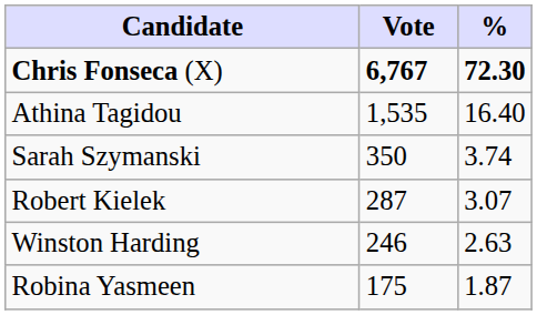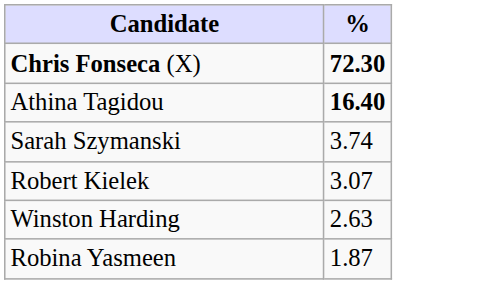 <table class="wikitable">
 <tr>
 <th style="background:#ddf; width:200px;">Candidate</th>
-<th style="background:#ddf; width:50px;">Vote</th>
 <th style="background:#ddf; width:30px;">%</th>
 </tr>
 <tr>
 <td><strong>Chris Fonseca</strong> (X)</td>
-<td><strong>6,767</strong></td>
 <td><strong>72.30</strong></td>
 </tr>
 <tr>
 <td>Athina Tagidou</td>
-<td>1,535</td>
-<td>16.40</td>
+<td><strong>16.40</strong></td>
 </tr>
 <tr>
 <td>Sarah Szymanski</td>
-<td>350</td>
 <td>3.74</td>
 </tr>
 <tr>
 <td>Robert Kielek</td>
-<td>287</td>
 <td>3.07</td>
 </tr>
 <tr>
 <td>Winston Harding</td>
-<td>246</td>
 <td>2.63</td>
 </tr>
 <tr>
 <td>Robina Yasmeen</td>
-<td>175</td>
 <td>1.87</td>
 </tr>
 </table>
